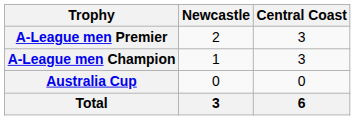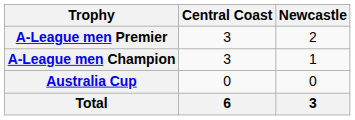 <table class="wikitable">
 <tr>
 <th>Trophy</th>
+<th>Central Coast</th>
 <th>Newcastle</th>
-<th>Central Coast</th>
 </tr>
 <tr>
 <th><a href='#'>A-League men</a> Premier</th>
+<td align=center>3</td>
 <td align=center>2</td>
-<td align=center>3</td>
 </tr>
 <tr>
 <th><a href='#'>A-League men</a> Champion</th>
+<td align=center>3</td>
 <td align=center>1</td>
-<td align=center>3</td>
 </tr>
 <tr>
 <th><a href='#'>Australia Cup</a></th>
 <td align=center>0</td>
 <td align=center>0</td>
 </tr>
 <tr>
 <th>Total</th>
+<th>6</th>
 <th>3</th>
-<th>6</th>
 </tr>
 </table>
